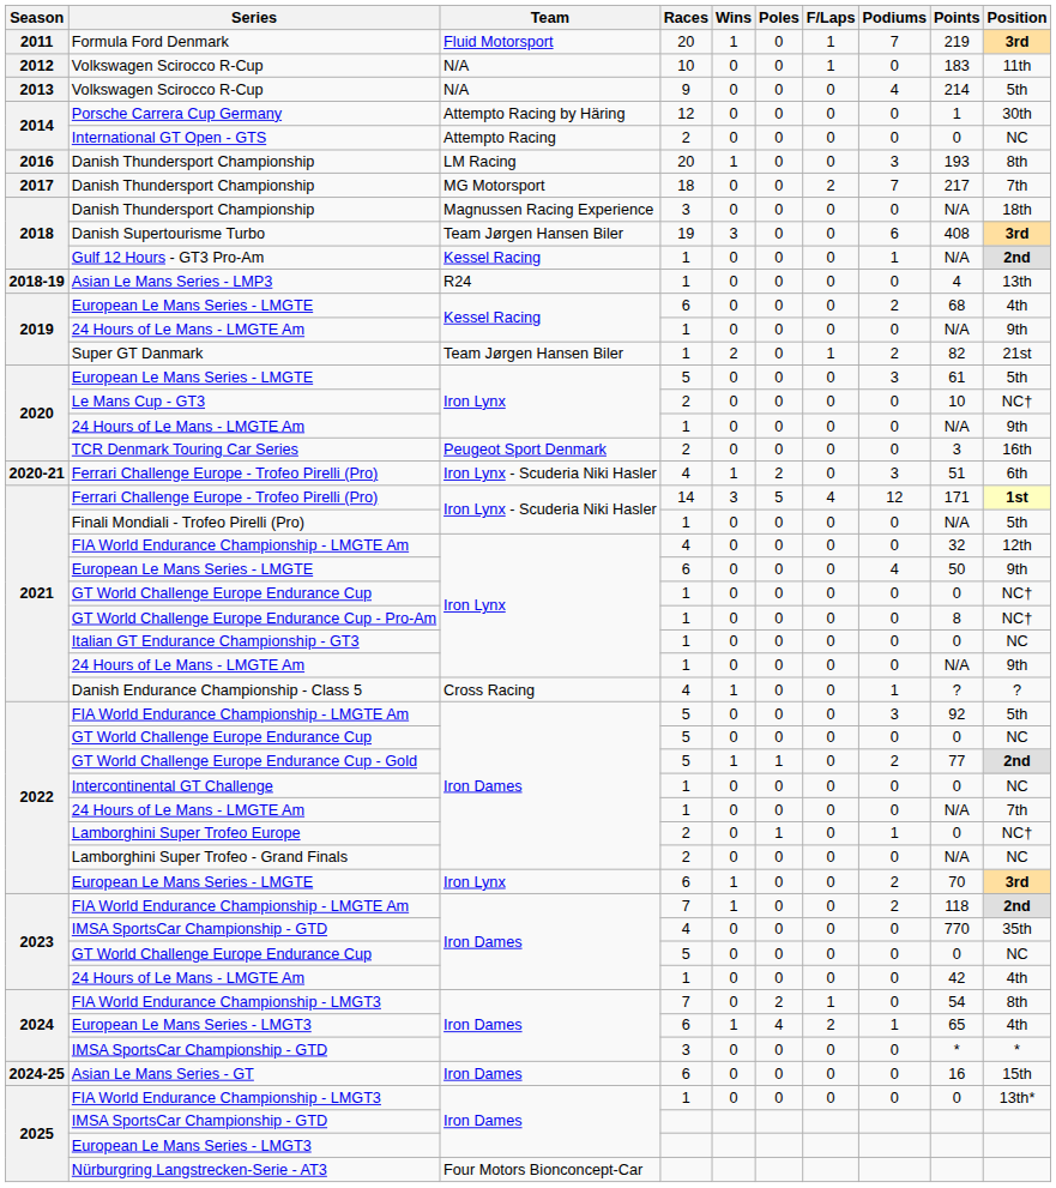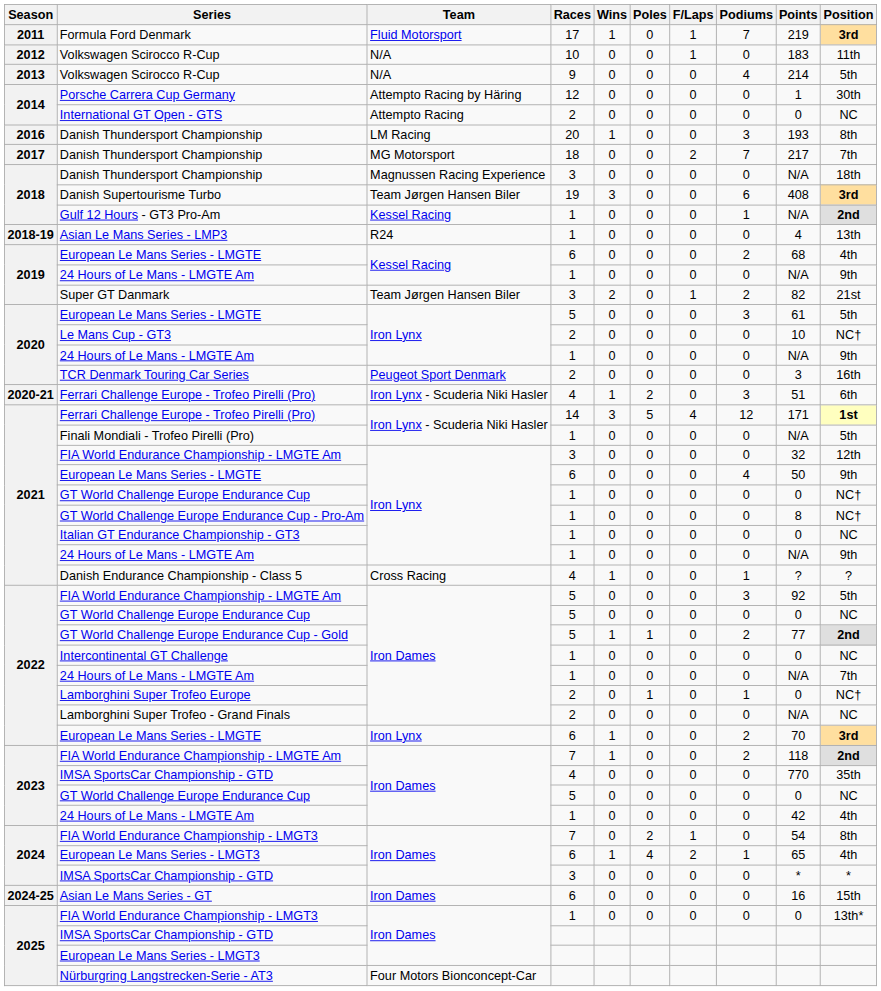 <table class="wikitable" style="font-size: 90%; text-align:center">
 <tr>
 <th>Season</th>
 <th>Series</th>
 <th>Team</th>
 <th>Races</th>
 <th>Wins</th>
 <th>Poles</th>
 <th>F/Laps</th>
 <th>Podiums</th>
 <th>Points</th>
 <th>Position</th>
 </tr>
 <tr>
 <th>2011</th>
 <td align=left>Formula Ford Denmark</td>
 <td align=left><a href='#'>Fluid Motorsport</a></td>
-<td>20</td>
+<td>17</td>
 <td>1</td>
 <td>0</td>
 <td>1</td>
 <td>7</td>
 <td>219</td>
 <td style="background:#ffdf9f;"><strong>3rd</strong></td>
 </tr>
 <tr>
 <th>2012</th>
 <td align=left>Volkswagen Scirocco R-Cup</td>
 <td align=left>N/A</td>
 <td>10</td>
 <td>0</td>
 <td>0</td>
 <td>1</td>
 <td>0</td>
 <td>183</td>
 <td>11th</td>
 </tr>
 <tr>
 <th>2013</th>
 <td align=left>Volkswagen Scirocco R-Cup</td>
 <td align=left>N/A</td>
 <td>9</td>
 <td>0</td>
 <td>0</td>
 <td>0</td>
 <td>4</td>
 <td>214</td>
 <td>5th</td>
 </tr>
 <tr>
 <th rowspan="2">2014</th>
 <td align=left><a href='#'>Porsche Carrera Cup Germany</a></td>
 <td align=left>Attempto Racing by Häring</td>
 <td>12</td>
 <td>0</td>
 <td>0</td>
 <td>0</td>
 <td>0</td>
 <td>1</td>
 <td>30th</td>
 </tr>
 <tr>
 <td align=left><a href='#'>International GT Open - GTS</a></td>
 <td align=left>Attempto Racing</td>
 <td>2</td>
 <td>0</td>
 <td>0</td>
 <td>0</td>
 <td>0</td>
 <td>0</td>
 <td>NC</td>
 </tr>
 <tr>
 <th>2016</th>
 <td align=left>Danish Thundersport Championship</td>
 <td align=left>LM Racing</td>
 <td>20</td>
 <td>1</td>
 <td>0</td>
 <td>0</td>
 <td>3</td>
 <td>193</td>
 <td>8th</td>
 </tr>
 <tr>
 <th>2017</th>
 <td align=left>Danish Thundersport Championship</td>
 <td align=left>MG Motorsport</td>
 <td>18</td>
 <td>0</td>
 <td>0</td>
 <td>2</td>
 <td>7</td>
 <td>217</td>
 <td>7th</td>
 </tr>
 <tr>
 <th rowspan="3">2018</th>
 <td align=left>Danish Thundersport Championship</td>
 <td align=left>Magnussen Racing Experience</td>
 <td>3</td>
 <td>0</td>
 <td>0</td>
 <td>0</td>
 <td>0</td>
 <td>N/A</td>
 <td>18th</td>
 </tr>
 <tr>
 <td align=left>Danish Supertourisme Turbo</td>
 <td align=left>Team Jørgen Hansen Biler</td>
 <td>19</td>
 <td>3</td>
 <td>0</td>
 <td>0</td>
 <td>6</td>
 <td>408</td>
 <td style="background:#ffdf9f;"><strong>3rd</strong></td>
 </tr>
 <tr>
 <td align=left><a href='#'>Gulf 12 Hours</a> - GT3 Pro-Am</td>
 <td align=left><a href='#'>Kessel Racing</a></td>
 <td>1</td>
 <td>0</td>
 <td>0</td>
 <td>0</td>
 <td>1</td>
 <td>N/A</td>
 <td style="background:#dfdfdf;"><strong>2nd</strong></td>
 </tr>
 <tr>
 <th>2018-19</th>
 <td align=left><a href='#'>Asian Le Mans Series - LMP3</a></td>
 <td align=left>R24</td>
 <td>1</td>
 <td>0</td>
 <td>0</td>
 <td>0</td>
 <td>0</td>
 <td>4</td>
 <td>13th</td>
 </tr>
 <tr>
 <th rowspan="3">2019</th>
 <td align=left><a href='#'>European Le Mans Series - LMGTE</a></td>
 <td rowspan="2" align=left><a href='#'>Kessel Racing</a></td>
 <td>6</td>
 <td>0</td>
 <td>0</td>
 <td>0</td>
 <td>2</td>
 <td>68</td>
 <td>4th</td>
 </tr>
 <tr>
 <td align=left><a href='#'>24 Hours of Le Mans - LMGTE Am</a></td>
 <td>1</td>
 <td>0</td>
 <td>0</td>
 <td>0</td>
 <td>0</td>
 <td>N/A</td>
 <td>9th</td>
 </tr>
 <tr>
 <td align=left>Super GT Danmark</td>
 <td align=left>Team Jørgen Hansen Biler</td>
-<td>1</td>
+<td>3</td>
 <td>2</td>
 <td>0</td>
 <td>1</td>
 <td>2</td>
 <td>82</td>
 <td>21st</td>
 </tr>
 <tr>
 <th rowspan="4">2020</th>
 <td align=left><a href='#'>European Le Mans Series - LMGTE</a></td>
 <td rowspan="3" align=left><a href='#'>Iron Lynx</a></td>
 <td>5</td>
 <td>0</td>
 <td>0</td>
 <td>0</td>
 <td>3</td>
 <td>61</td>
 <td>5th</td>
 </tr>
 <tr>
 <td align=left><a href='#'>Le Mans Cup - GT3</a></td>
 <td>2</td>
 <td>0</td>
 <td>0</td>
 <td>0</td>
 <td>0</td>
 <td>10</td>
 <td>NC†</td>
 </tr>
 <tr>
 <td align=left><a href='#'>24 Hours of Le Mans - LMGTE Am</a></td>
 <td>1</td>
 <td>0</td>
 <td>0</td>
 <td>0</td>
 <td>0</td>
 <td>N/A</td>
 <td>9th</td>
 </tr>
 <tr>
 <td align=left><a href='#'>TCR Denmark Touring Car Series</a></td>
 <td align=left><a href='#'>Peugeot Sport Denmark</a></td>
 <td>2</td>
 <td>0</td>
 <td>0</td>
 <td>0</td>
 <td>0</td>
 <td>3</td>
 <td>16th</td>
 </tr>
 <tr>
 <th>2020-21</th>
 <td align=left><a href='#'>Ferrari Challenge Europe - Trofeo Pirelli (Pro)</a></td>
 <td align=left><a href='#'>Iron Lynx</a> - Scuderia Niki Hasler</td>
 <td>4</td>
 <td>1</td>
 <td>2</td>
 <td>0</td>
 <td>3</td>
 <td>51</td>
 <td>6th</td>
 </tr>
 <tr>
 <th rowspan="9">2021</th>
 <td align=left><a href='#'>Ferrari Challenge Europe - Trofeo Pirelli (Pro)</a></td>
 <td rowspan="2" align=left><a href='#'>Iron Lynx</a> - Scuderia Niki Hasler</td>
 <td>14</td>
 <td>3</td>
 <td>5</td>
 <td>4</td>
 <td>12</td>
 <td>171</td>
 <td style="background:#ffffbf;"><strong>1st</strong></td>
 </tr>
 <tr>
 <td align=left>Finali Mondiali - Trofeo Pirelli (Pro)</td>
 <td>1</td>
 <td>0</td>
 <td>0</td>
 <td>0</td>
 <td>0</td>
 <td>N/A</td>
 <td>5th</td>
 </tr>
 <tr>
 <td align=left><a href='#'>FIA World Endurance Championship - LMGTE Am</a></td>
 <td rowspan="6" align=left><a href='#'>Iron Lynx</a></td>
-<td>4</td>
+<td>3</td>
 <td>0</td>
 <td>0</td>
 <td>0</td>
 <td>0</td>
 <td>32</td>
 <td>12th</td>
 </tr>
 <tr>
 <td align=left><a href='#'>European Le Mans Series - LMGTE</a></td>
 <td>6</td>
 <td>0</td>
 <td>0</td>
 <td>0</td>
 <td>4</td>
 <td>50</td>
 <td>9th</td>
 </tr>
 <tr>
 <td align=left><a href='#'>GT World Challenge Europe Endurance Cup</a></td>
 <td>1</td>
 <td>0</td>
 <td>0</td>
 <td>0</td>
 <td>0</td>
 <td>0</td>
 <td>NC†</td>
 </tr>
 <tr>
 <td align=left><a href='#'>GT World Challenge Europe Endurance Cup - Pro-Am</a></td>
 <td>1</td>
 <td>0</td>
 <td>0</td>
 <td>0</td>
 <td>0</td>
 <td>8</td>
 <td>NC†</td>
 </tr>
 <tr>
 <td align=left><a href='#'>Italian GT Endurance Championship - GT3</a></td>
 <td>1</td>
 <td>0</td>
 <td>0</td>
 <td>0</td>
 <td>0</td>
 <td>0</td>
 <td>NC</td>
 </tr>
 <tr>
 <td align=left><a href='#'>24 Hours of Le Mans - LMGTE Am</a></td>
 <td>1</td>
 <td>0</td>
 <td>0</td>
 <td>0</td>
 <td>0</td>
 <td>N/A</td>
 <td>9th</td>
 </tr>
 <tr>
 <td align=left>Danish Endurance Championship - Class 5</td>
 <td align=left>Cross Racing</td>
 <td>4</td>
 <td>1</td>
 <td>0</td>
 <td>0</td>
 <td>1</td>
 <td>?</td>
 <td>?</td>
 </tr>
 <tr>
 <th rowspan="8">2022</th>
 <td align=left><a href='#'>FIA World Endurance Championship - LMGTE Am</a></td>
 <td rowspan="7" align="left"><a href='#'>Iron Dames</a></td>
 <td>5</td>
 <td>0</td>
 <td>0</td>
 <td>0</td>
 <td>3</td>
 <td>92</td>
 <td>5th</td>
 </tr>
 <tr>
 <td align=left><a href='#'>GT World Challenge Europe Endurance Cup</a></td>
 <td>5</td>
 <td>0</td>
 <td>0</td>
 <td>0</td>
 <td>0</td>
 <td>0</td>
 <td>NC</td>
 </tr>
 <tr>
 <td align=left><a href='#'>GT World Challenge Europe Endurance Cup - Gold</a></td>
 <td>5</td>
 <td>1</td>
 <td>1</td>
 <td>0</td>
 <td>2</td>
 <td>77</td>
 <td style="background:#dfdfdf;"><strong>2nd</strong></td>
 </tr>
 <tr>
 <td align=left><a href='#'>Intercontinental GT Challenge</a></td>
 <td>1</td>
 <td>0</td>
 <td>0</td>
 <td>0</td>
 <td>0</td>
 <td>0</td>
 <td>NC</td>
 </tr>
 <tr>
 <td align=left><a href='#'>24 Hours of Le Mans - LMGTE Am</a></td>
 <td>1</td>
 <td>0</td>
 <td>0</td>
 <td>0</td>
 <td>0</td>
 <td>N/A</td>
 <td>7th</td>
 </tr>
 <tr>
 <td align=left><a href='#'>Lamborghini Super Trofeo Europe</a></td>
 <td>2</td>
 <td>0</td>
 <td>1</td>
 <td>0</td>
 <td>1</td>
 <td>0</td>
 <td>NC†</td>
 </tr>
 <tr>
 <td align=left>Lamborghini Super Trofeo - Grand Finals</td>
 <td>2</td>
 <td>0</td>
 <td>0</td>
 <td>0</td>
 <td>0</td>
 <td>N/A</td>
 <td>NC</td>
 </tr>
 <tr>
 <td align=left><a href='#'>European Le Mans Series - LMGTE</a></td>
 <td align=left><a href='#'>Iron Lynx</a></td>
 <td>6</td>
 <td>1</td>
 <td>0</td>
 <td>0</td>
 <td>2</td>
 <td>70</td>
 <td style="background:#ffdf9f;"><strong>3rd</strong></td>
 </tr>
 <tr>
 <th rowspan="4">2023</th>
 <td align=left><a href='#'>FIA World Endurance Championship - LMGTE Am</a></td>
 <td rowspan="4" align="left"><a href='#'>Iron Dames</a></td>
 <td>7</td>
 <td>1</td>
 <td>0</td>
 <td>0</td>
 <td>2</td>
 <td>118</td>
 <td style="background:#dfdfdf;"><strong>2nd</strong></td>
 </tr>
 <tr>
 <td align=left><a href='#'>IMSA SportsCar Championship - GTD</a></td>
 <td>4</td>
 <td>0</td>
 <td>0</td>
 <td>0</td>
 <td>0</td>
 <td>770</td>
 <td>35th</td>
 </tr>
 <tr>
 <td align=left><a href='#'>GT World Challenge Europe Endurance Cup</a></td>
 <td>5</td>
 <td>0</td>
 <td>0</td>
 <td>0</td>
 <td>0</td>
 <td>0</td>
 <td>NC</td>
 </tr>
 <tr>
 <td align=left><a href='#'>24 Hours of Le Mans - LMGTE Am</a></td>
 <td>1</td>
 <td>0</td>
 <td>0</td>
 <td>0</td>
 <td>0</td>
 <td>42</td>
 <td>4th</td>
 </tr>
 <tr>
 <th rowspan="3">2024</th>
 <td align=left><a href='#'>FIA World Endurance Championship - LMGT3</a></td>
 <td rowspan="3" align="left"><a href='#'>Iron Dames</a></td>
 <td>7</td>
 <td>0</td>
 <td>2</td>
 <td>1</td>
 <td>0</td>
 <td>54</td>
 <td>8th</td>
 </tr>
 <tr>
 <td align=left><a href='#'>European Le Mans Series - LMGT3</a></td>
 <td>6</td>
 <td>1</td>
 <td>4</td>
 <td>2</td>
 <td>1</td>
 <td>65</td>
 <td>4th</td>
 </tr>
 <tr>
 <td align=left><a href='#'>IMSA SportsCar Championship - GTD</a></td>
 <td>3</td>
 <td>0</td>
 <td>0</td>
 <td>0</td>
 <td>0</td>
 <td>*</td>
 <td>*</td>
 </tr>
 <tr>
 <th>2024-25</th>
 <td align=left><a href='#'>Asian Le Mans Series - GT</a></td>
 <td align=left><a href='#'>Iron Dames</a></td>
 <td>6</td>
 <td>0</td>
 <td>0</td>
 <td>0</td>
 <td>0</td>
 <td>16</td>
 <td>15th</td>
 </tr>
 <tr>
 <th rowspan="4">2025</th>
 <td align=left><a href='#'>FIA World Endurance Championship - LMGT3</a></td>
 <td rowspan="3" align="left"><a href='#'>Iron Dames</a></td>
 <td>1</td>
 <td>0</td>
 <td>0</td>
 <td>0</td>
 <td>0</td>
 <td>0</td>
 <td>13th*</td>
 </tr>
 <tr>
 <td align=left><a href='#'>IMSA SportsCar Championship - GTD</a></td>
 <td></td>
 <td></td>
 <td></td>
 <td></td>
 <td></td>
 <td></td>
 <td></td>
 </tr>
 <tr>
 <td align=left><a href='#'>European Le Mans Series - LMGT3</a></td>
 <td></td>
 <td></td>
 <td></td>
 <td></td>
 <td></td>
 <td></td>
 <td></td>
 </tr>
 <tr>
 <td align=left><a href='#'>Nürburgring Langstrecken-Serie - AT3</a></td>
 <td align=left>Four Motors Bionconcept-Car</td>
 <td></td>
 <td></td>
 <td></td>
 <td></td>
 <td></td>
 <td></td>
 <td></td>
 </tr>
 </table>
